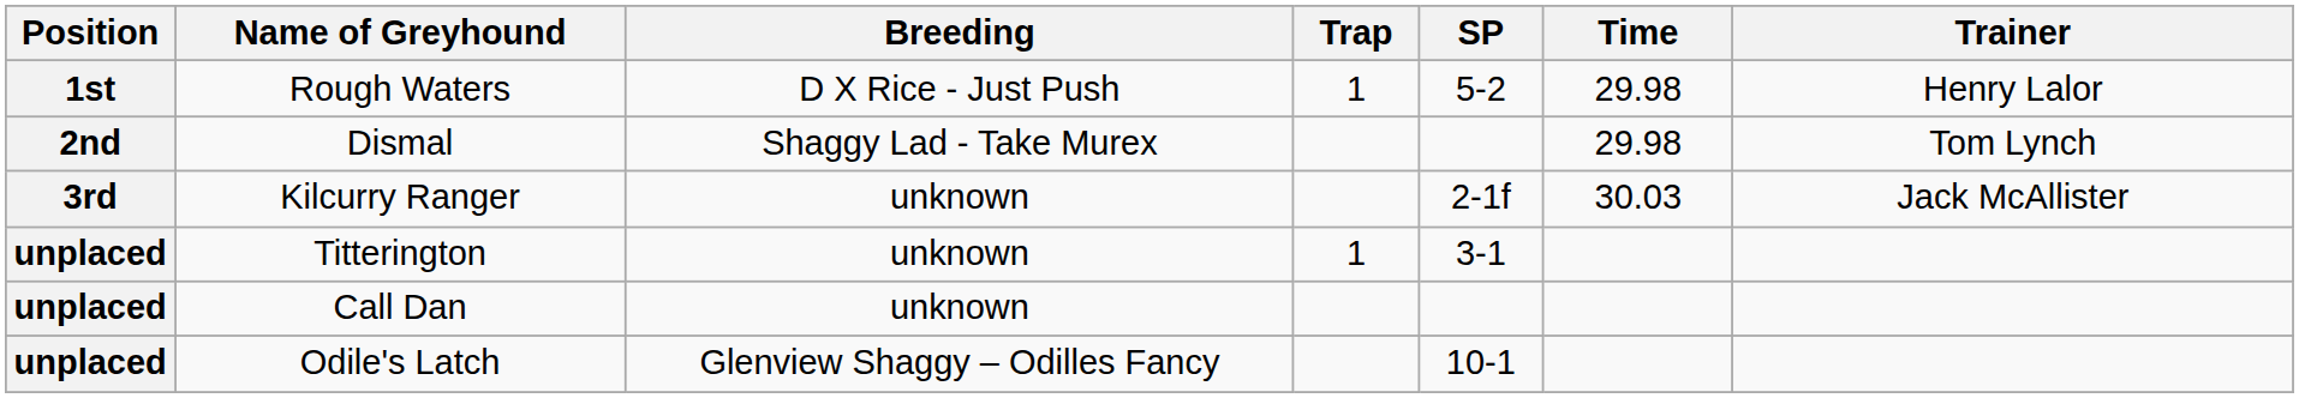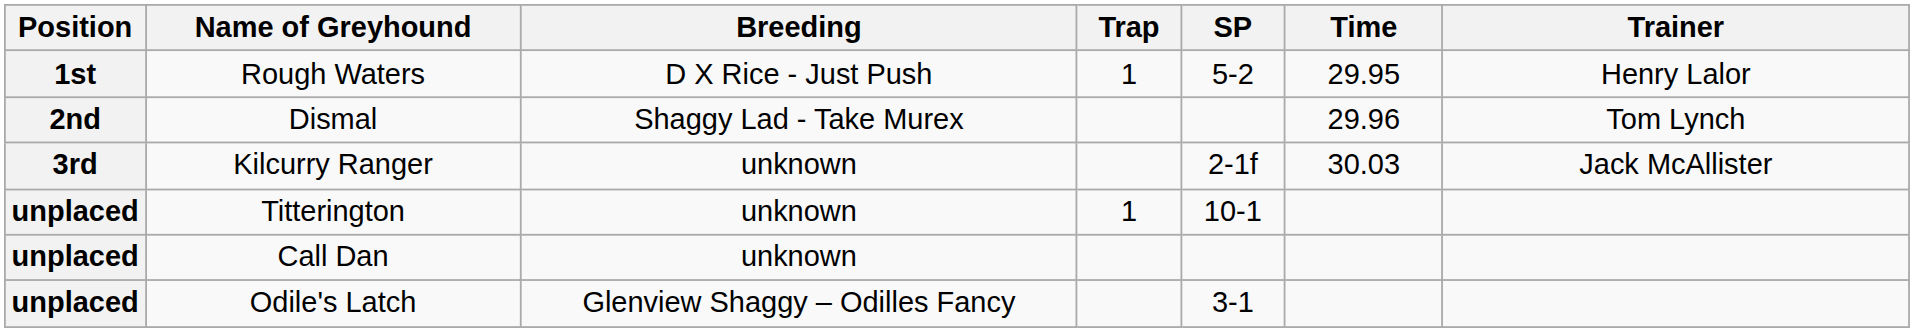 <table class="wikitable" style="text-align:center">
 <tr>
 <th width=50>Position</th>
 <th width=200>Name of Greyhound</th>
 <th width=300>Breeding</th>
 <th width=50>Trap</th>
 <th width=50>SP</th>
 <th width=80>Time</th>
 <th width=250>Trainer</th>
 </tr>
 <tr>
 <th>1st</th>
 <td>Rough Waters</td>
 <td>D X Rice - Just Push</td>
 <td>1</td>
 <td>5-2</td>
-<td>29.98</td>
+<td>29.95</td>
 <td>Henry Lalor</td>
 </tr>
 <tr>
 <th>2nd</th>
 <td>Dismal</td>
 <td>Shaggy Lad - Take Murex</td>
 <td></td>
 <td></td>
-<td>29.98</td>
+<td>29.96</td>
 <td>Tom Lynch</td>
 </tr>
 <tr>
 <th>3rd</th>
 <td>Kilcurry Ranger</td>
 <td>unknown</td>
 <td></td>
 <td>2-1f</td>
 <td>30.03</td>
 <td>Jack McAllister</td>
 </tr>
 <tr>
 <th>unplaced</th>
 <td>Titterington</td>
 <td>unknown</td>
 <td>1</td>
-<td>3-1</td>
+<td>10-1</td>
 <td></td>
 <td></td>
 </tr>
 <tr>
 <th>unplaced</th>
 <td>Call Dan</td>
 <td>unknown</td>
 <td></td>
 <td></td>
 <td></td>
 <td></td>
 </tr>
 <tr>
 <th>unplaced</th>
 <td>Odile's Latch</td>
 <td>Glenview Shaggy – Odilles Fancy</td>
 <td></td>
-<td>10-1</td>
+<td>3-1</td>
 <td></td>
 <td></td>
 </tr>
 </table>
